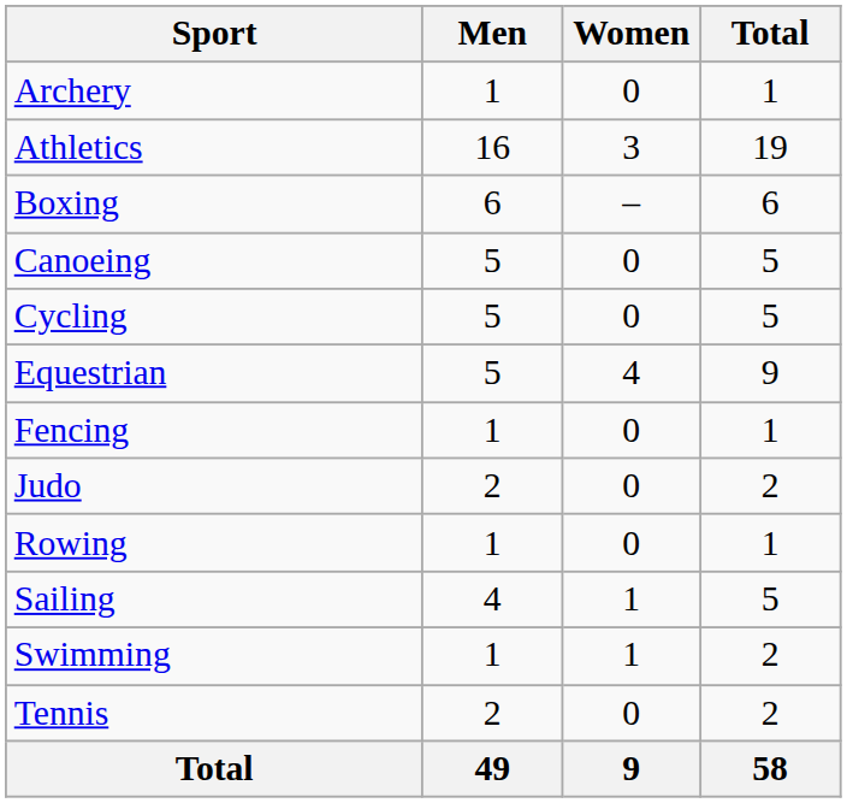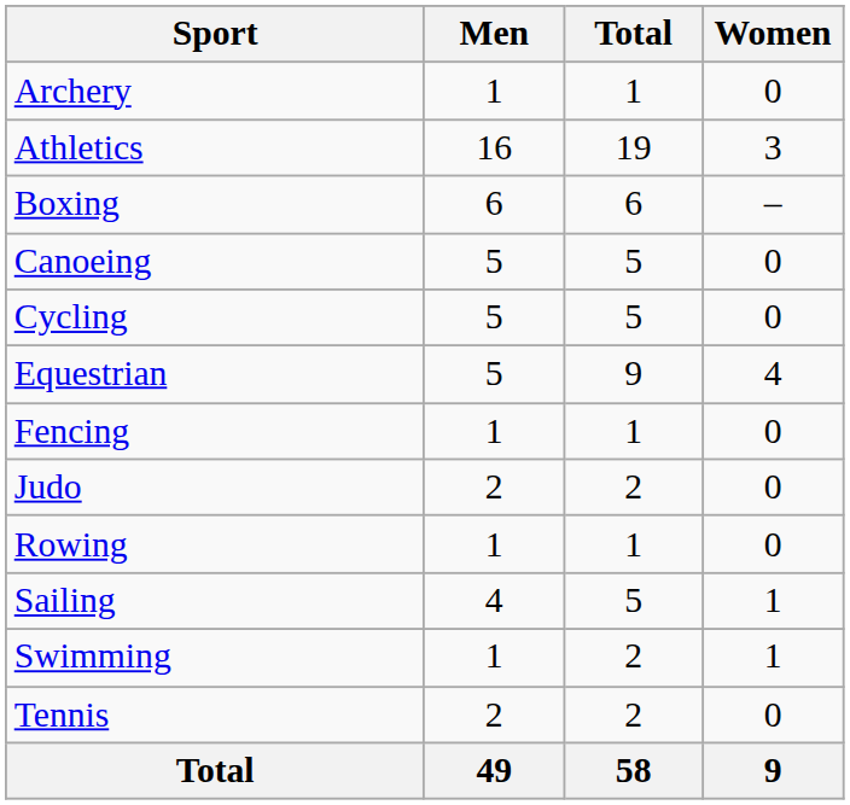 <table class="wikitable sortable" style="text-align:center;">
 <tr>
 <th width=180>Sport</th>
 <th width=55>Men</th>
+<th width=55>Total</th>
 <th width=55>Women</th>
-<th width=55>Total</th>
 </tr>
 <tr>
 <td align=left><a href='#'>Archery</a></td>
 <td>1</td>
+<td>1</td>
 <td>0</td>
-<td>1</td>
 </tr>
 <tr>
 <td align=left><a href='#'>Athletics</a></td>
 <td>16</td>
+<td>19</td>
 <td>3</td>
-<td>19</td>
 </tr>
 <tr>
 <td align=left><a href='#'>Boxing</a></td>
 <td>6</td>
+<td>6</td>
 <td>–</td>
-<td>6</td>
 </tr>
 <tr>
 <td align=left><a href='#'>Canoeing</a></td>
 <td>5</td>
+<td>5</td>
 <td>0</td>
-<td>5</td>
 </tr>
 <tr>
 <td align=left><a href='#'>Cycling</a></td>
 <td>5</td>
+<td>5</td>
 <td>0</td>
-<td>5</td>
 </tr>
 <tr>
 <td align=left><a href='#'>Equestrian</a></td>
 <td>5</td>
+<td>9</td>
 <td>4</td>
-<td>9</td>
 </tr>
 <tr>
 <td align=left><a href='#'>Fencing</a></td>
 <td>1</td>
+<td>1</td>
 <td>0</td>
-<td>1</td>
 </tr>
 <tr>
 <td align=left><a href='#'>Judo</a></td>
 <td>2</td>
+<td>2</td>
 <td>0</td>
-<td>2</td>
 </tr>
 <tr>
 <td align=left><a href='#'>Rowing</a></td>
 <td>1</td>
+<td>1</td>
 <td>0</td>
-<td>1</td>
 </tr>
 <tr>
 <td align=left><a href='#'>Sailing</a></td>
 <td>4</td>
+<td>5</td>
 <td>1</td>
-<td>5</td>
 </tr>
 <tr>
 <td align=left><a href='#'>Swimming</a></td>
 <td>1</td>
+<td>2</td>
 <td>1</td>
-<td>2</td>
 </tr>
 <tr>
 <td align=left><a href='#'>Tennis</a></td>
 <td>2</td>
+<td>2</td>
 <td>0</td>
-<td>2</td>
 </tr>
 <tr>
 <th>Total</th>
 <th>49</th>
+<th>58</th>
 <th>9</th>
-<th>58</th>
 </tr>
 </table>
